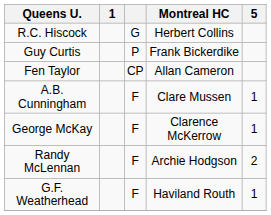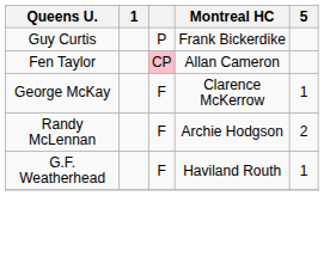 <table class="wikitable" style="text-align:center;">
 <tr>
 <th style="width:120px;">Queens U.</th>
 <th style="width:25px;">1</th>
 <th style="width:15px;"></th>
 <th style="width:120px;">Montreal HC</th>
 <th style="width:25px;">5</th>
-</tr>
-<tr>
-<td>R.C. Hiscock</td>
-<td></td>
-<td>G</td>
-<td>Herbert Collins</td>
-<td></td>
 </tr>
 <tr>
 <td>Guy Curtis</td>
 <td></td>
 <td>P</td>
 <td>Frank Bickerdike</td>
 <td></td>
 </tr>
 <tr>
 <td>Fen Taylor</td>
 <td></td>
-<td>CP</td>
+<td style="background: pink;">CP</td>
 <td>Allan Cameron</td>
 <td></td>
-</tr>
-<tr>
-<td>A.B. Cunningham</td>
-<td></td>
-<td>F</td>
-<td>Clare Mussen</td>
-<td>1</td>
 </tr>
 <tr>
 <td>George McKay</td>
 <td></td>
 <td>F</td>
 <td>Clarence McKerrow</td>
 <td>1</td>
 </tr>
 <tr>
 <td>Randy McLennan</td>
 <td></td>
 <td>F</td>
 <td>Archie Hodgson</td>
 <td>2</td>
 </tr>
 <tr>
 <td>G.F. Weatherhead</td>
 <td></td>
 <td>F</td>
 <td>Haviland Routh</td>
 <td>1</td>
 </tr>
 <tr>
 </tr>
 </table>
